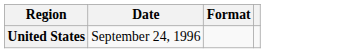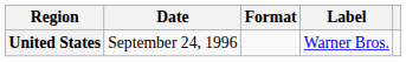 <table class="wikitable plainrowheaders">
 <tr>
 <th scope="col">Region</th>
 <th scope="col">Date</th>
 <th scope="col">Format</th>
+<th scope="col">Label</th>
 <th scope="col"></th>
 </tr>
 <tr>
 <th scope="row">United States</th>
 <td rowspan="1">September 24, 1996</td>
 <td rowspan="1"></td>
+<td rowspan="1"><a href='#'>Warner Bros.</a></td>
 <td align="center"></td>
 </tr>
 </table>
